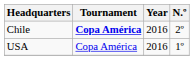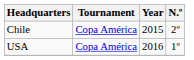 <table class="wikitable" style="text-align: left;">
 <tr>
 <th>Headquarters</th>
 <th>Tournament</th>
 <th>Year</th>
 <th>N.º</th>
 </tr>
 <tr>
 <td> Chile</td>
-<td><strong><a href='#'>Copa América</a></strong></td>
-<td>2016</td>
+<td><a href='#'>Copa América</a></td>
+<td>2015</td>
 <td style="text-align: center;">2º</td>
 </tr>
 <tr>
 <td> USA</td>
 <td><a href='#'>Copa América</a></td>
 <td>2016</td>
 <td style="text-align: center;">1º</td>
 </tr>
 <tr>
 </tr>
 </table>
